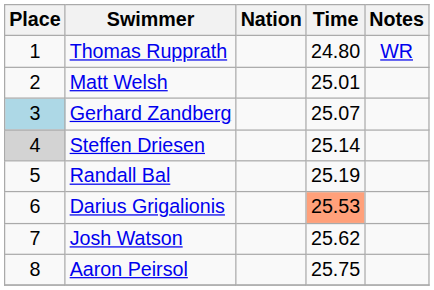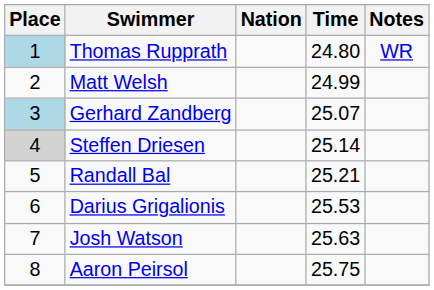 <table class="wikitable sortable" style="text-align:center">
 <tr>
 <th>Place</th>
 <th>Swimmer</th>
 <th>Nation</th>
 <th>Time</th>
 <th>Notes</th>
 </tr>
 <tr>
-<td>1</td>
+<td style="background: lightblue;">1</td>
 <td align=left><a href='#'>Thomas Rupprath</a></td>
 <td align=left></td>
 <td>24.80</td>
 <td><a href='#'>WR</a></td>
 </tr>
 <tr>
 <td>2</td>
 <td align=left><a href='#'>Matt Welsh</a></td>
 <td align=left></td>
-<td>25.01</td>
+<td>24.99</td>
 <td></td>
 </tr>
 <tr>
 <td style="background: lightblue;">3</td>
 <td align=left><a href='#'>Gerhard Zandberg</a></td>
 <td align=left></td>
 <td>25.07</td>
 <td></td>
 </tr>
 <tr>
 <td style="background: lightgrey;">4</td>
 <td align=left><a href='#'>Steffen Driesen</a></td>
 <td align=left></td>
 <td>25.14</td>
 <td></td>
 </tr>
 <tr>
 <td>5</td>
 <td align=left><a href='#'>Randall Bal</a></td>
 <td align=left></td>
-<td>25.19</td>
+<td>25.21</td>
 <td></td>
 </tr>
 <tr>
 <td>6</td>
 <td align=left><a href='#'>Darius Grigalionis</a></td>
 <td align=left></td>
-<td style="background: lightsalmon;">25.53</td>
+<td>25.53</td>
 <td></td>
 </tr>
 <tr>
 <td>7</td>
 <td align=left><a href='#'>Josh Watson</a></td>
 <td align=left></td>
-<td>25.62</td>
+<td>25.63</td>
 <td></td>
 </tr>
 <tr>
 <td>8</td>
 <td align=left><a href='#'>Aaron Peirsol</a></td>
 <td align=left></td>
 <td>25.75</td>
 <td></td>
 </tr>
 <tr>
 </tr>
 </table>
